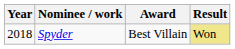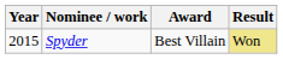 <table class="wikitable">
 <tr>
 <th>Year</th>
 <th><strong>Nominee / work</strong></th>
 <th>Award</th>
 <th><strong>Result</strong></th>
 </tr>
 <tr>
-<td>2018</td>
+<td>2015</td>
 <td><em><a href='#'>Spyder</a></em></td>
 <td>Best Villain</td>
 <td style="background: khaki;">Won</td>
 </tr>
 </table>
